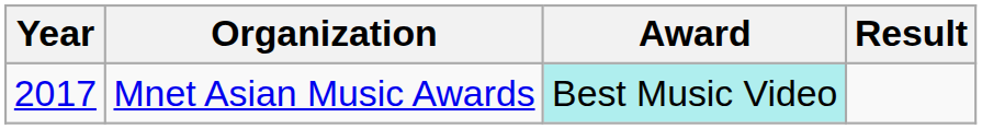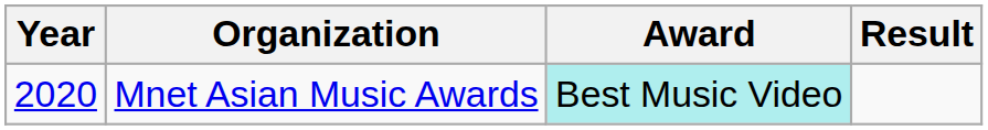 <table class="wikitable plainrowheaders">
 <tr>
 <th scope="col">Year</th>
 <th scope="col">Organization</th>
 <th scope="col">Award</th>
 <th scope="col">Result</th>
 </tr>
 <tr>
-<td><a href='#'>2017</a></td>
+<td><a href='#'>2020</a></td>
 <td><a href='#'>Mnet Asian Music Awards</a></td>
 <td style="background: paleturquoise;">Best Music Video</td>
 <td></td>
 </tr>
 </table>
